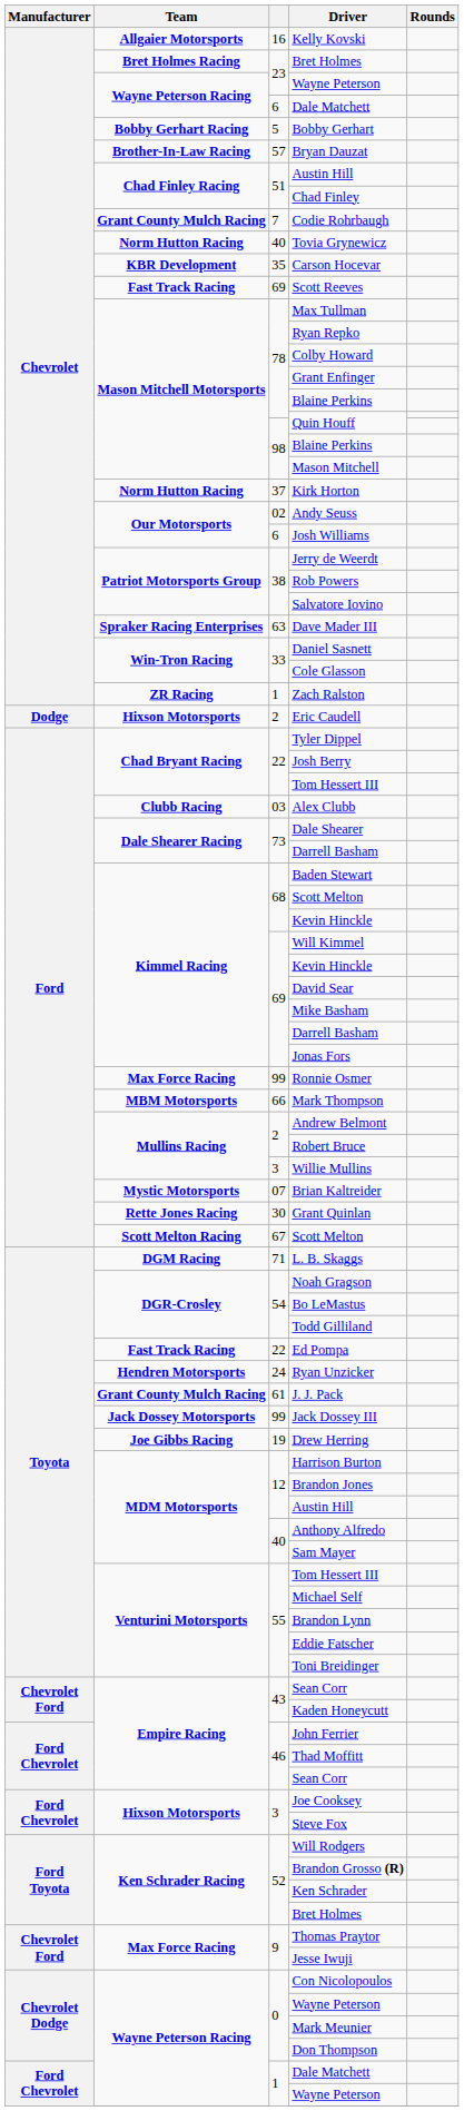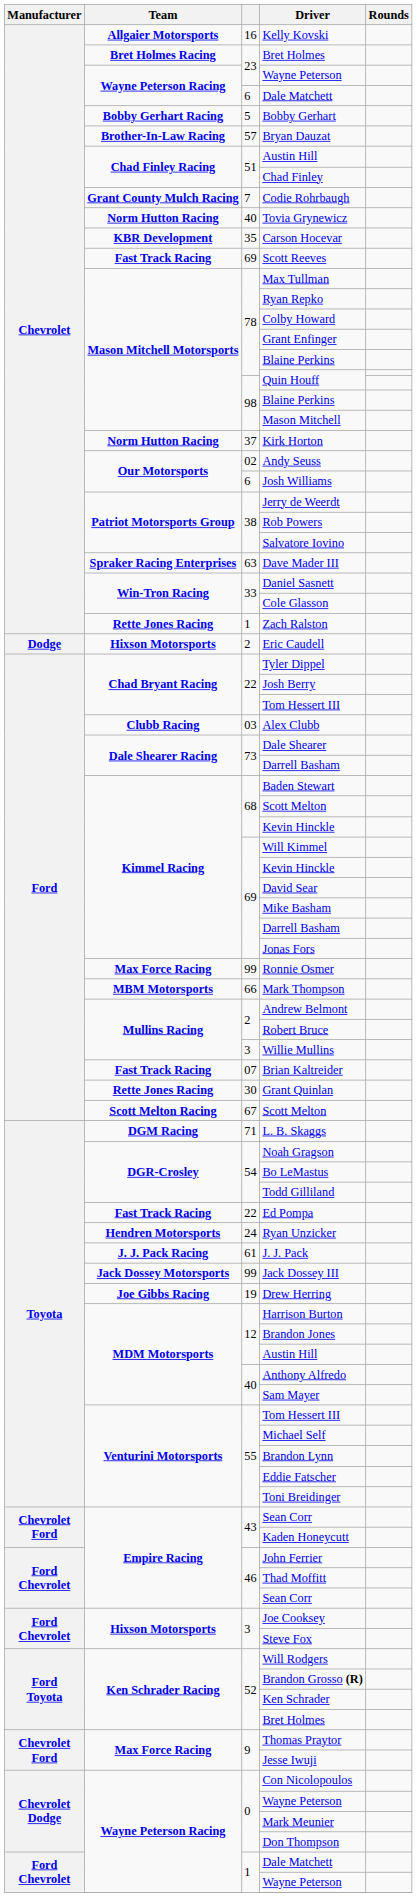 <table class="wikitable" style="font-size: 95%;">
 <tr>
 <th>Manufacturer</th>
 <th>Team</th>
 <th></th>
 <th>Driver</th>
 <th>Rounds</th>
 </tr>
 <tr>
 <th rowspan=31><a href='#'>Chevrolet</a></th>
 <td style="text-align:center;"><strong><a href='#'>Allgaier Motorsports</a></strong></td>
 <td>16</td>
 <td><a href='#'>Kelly Kovski</a></td>
 <td></td>
 </tr>
 <tr>
 <td style="text-align:center;"><strong><a href='#'>Bret Holmes Racing</a></strong></td>
 <td rowspan=2>23</td>
 <td><a href='#'>Bret Holmes</a></td>
 <td></td>
 </tr>
 <tr>
 <td rowspan=2 style="text-align:center;"><strong><a href='#'>Wayne Peterson Racing</a></strong> </td>
 <td><a href='#'>Wayne Peterson</a></td>
 <td></td>
 </tr>
 <tr>
 <td>6</td>
 <td><a href='#'>Dale Matchett</a></td>
 <td></td>
 </tr>
 <tr>
 <td style="text-align:center;"><strong><a href='#'>Bobby Gerhart Racing</a></strong></td>
 <td>5</td>
 <td><a href='#'>Bobby Gerhart</a></td>
 <td> </td>
 </tr>
 <tr>
 <td style="text-align:center;"><strong><a href='#'>Brother-In-Law Racing</a></strong></td>
 <td>57</td>
 <td><a href='#'>Bryan Dauzat</a></td>
 <td></td>
 </tr>
 <tr>
 <td rowspan=2 style="text-align:center;"><strong><a href='#'>Chad Finley Racing</a></strong></td>
 <td rowspan=2>51</td>
 <td><a href='#'>Austin Hill</a></td>
 <td></td>
 </tr>
 <tr>
 <td><a href='#'>Chad Finley</a></td>
 <td></td>
 </tr>
 <tr>
 <td style="text-align:center;"><strong><a href='#'>Grant County Mulch Racing</a></strong></td>
 <td>7</td>
 <td><a href='#'>Codie Rohrbaugh</a></td>
 <td></td>
 </tr>
 <tr>
 <td style="text-align:center;"><strong><a href='#'>Norm Hutton Racing</a></strong></td>
 <td>40</td>
 <td><a href='#'>Tovia Grynewicz</a></td>
 <td></td>
 </tr>
 <tr>
 <td style="text-align:center;"><strong><a href='#'>KBR Development</a></strong></td>
 <td>35</td>
 <td><a href='#'>Carson Hocevar</a></td>
 <td></td>
 </tr>
 <tr>
 <td style="text-align:center;"><strong><a href='#'>Fast Track Racing</a></strong> </td>
 <td>69</td>
 <td><a href='#'>Scott Reeves</a></td>
 <td></td>
 </tr>
 <tr>
 <td rowspan=9 style="text-align:center;"><strong><a href='#'>Mason Mitchell Motorsports</a></strong></td>
 <td rowspan=6>78</td>
 <td><a href='#'>Max Tullman</a></td>
 <td></td>
 </tr>
 <tr>
 <td><a href='#'>Ryan Repko</a></td>
 <td></td>
 </tr>
 <tr>
 <td><a href='#'>Colby Howard</a></td>
 <td></td>
 </tr>
 <tr>
 <td><a href='#'>Grant Enfinger</a></td>
 <td></td>
 </tr>
 <tr>
 <td><a href='#'>Blaine Perkins</a></td>
 <td></td>
 </tr>
 <tr>
 <td rowspan=2><a href='#'>Quin Houff</a></td>
 <td></td>
 </tr>
 <tr>
 <td rowspan=3>98</td>
 <td></td>
 </tr>
 <tr>
 <td><a href='#'>Blaine Perkins</a></td>
 <td></td>
 </tr>
 <tr>
 <td><a href='#'>Mason Mitchell</a></td>
 <td></td>
 </tr>
 <tr>
 <td style="text-align:center;"><strong><a href='#'>Norm Hutton Racing</a></strong></td>
 <td>37</td>
 <td><a href='#'>Kirk Horton</a></td>
 <td></td>
 </tr>
 <tr>
 <td rowspan=2 style="text-align:center;"><strong><a href='#'>Our Motorsports</a></strong></td>
 <td>02</td>
 <td><a href='#'>Andy Seuss</a></td>
 <td></td>
 </tr>
 <tr>
 <td>6</td>
 <td><a href='#'>Josh Williams</a></td>
 <td></td>
 </tr>
 <tr>
 <td rowspan=3 style="text-align:center;"><strong><a href='#'>Patriot Motorsports Group</a></strong></td>
 <td rowspan=3>38</td>
 <td><a href='#'>Jerry de Weerdt</a></td>
 <td></td>
 </tr>
 <tr>
 <td><a href='#'>Rob Powers</a></td>
 <td></td>
 </tr>
 <tr>
 <td><a href='#'>Salvatore Iovino</a></td>
 <td></td>
 </tr>
 <tr>
 <td style="text-align:center;"><strong><a href='#'>Spraker Racing Enterprises</a></strong></td>
 <td>63</td>
 <td><a href='#'>Dave Mader III</a></td>
 <td></td>
 </tr>
 <tr>
 <td rowspan=2 style="text-align:center;"><strong><a href='#'>Win-Tron Racing</a></strong></td>
 <td rowspan=2>33</td>
 <td><a href='#'>Daniel Sasnett</a></td>
 <td></td>
 </tr>
 <tr>
 <td><a href='#'>Cole Glasson</a></td>
 <td></td>
 </tr>
 <tr>
-<td style="text-align:center;"><strong><a href='#'>ZR Racing</a></strong> </td>
+<td style="text-align:center;"><strong><a href='#'>Rette Jones Racing</a></strong></td>
 <td>1</td>
 <td><a href='#'>Zach Ralston</a></td>
 <td></td>
 </tr>
 <tr>
 <th><a href='#'>Dodge</a></th>
 <td style="text-align:center;"><strong><a href='#'>Hixson Motorsports</a></strong></td>
 <td>2</td>
 <td><a href='#'>Eric Caudell</a></td>
 <td></td>
 </tr>
 <tr>
 <th rowspan=23><a href='#'>Ford</a></th>
 <td rowspan=3 style="text-align:center;"><strong><a href='#'>Chad Bryant Racing</a></strong></td>
 <td rowspan=3>22</td>
 <td><a href='#'>Tyler Dippel</a></td>
 <td></td>
 </tr>
 <tr>
 <td><a href='#'>Josh Berry</a></td>
 <td></td>
 </tr>
 <tr>
 <td><a href='#'>Tom Hessert III</a></td>
 <td></td>
 </tr>
 <tr>
 <td style="text-align:center;"><strong><a href='#'>Clubb Racing</a></strong></td>
 <td>03</td>
 <td><a href='#'>Alex Clubb</a></td>
 <td></td>
 </tr>
 <tr>
 <td rowspan=2 style="text-align:center;"><strong><a href='#'>Dale Shearer Racing</a></strong></td>
 <td rowspan=2>73</td>
 <td><a href='#'>Dale Shearer</a></td>
 <td></td>
 </tr>
 <tr>
 <td><a href='#'>Darrell Basham</a></td>
 <td></td>
 </tr>
 <tr>
 <td rowspan=9 style="text-align:center;"><strong><a href='#'>Kimmel Racing</a></strong></td>
 <td rowspan=3>68</td>
 <td><a href='#'>Baden Stewart</a></td>
 <td></td>
 </tr>
 <tr>
 <td><a href='#'>Scott Melton</a></td>
 <td></td>
 </tr>
 <tr>
 <td><a href='#'>Kevin Hinckle</a></td>
 <td></td>
 </tr>
 <tr>
 <td rowspan=6>69</td>
 <td><a href='#'>Will Kimmel</a></td>
 <td></td>
 </tr>
 <tr>
 <td><a href='#'>Kevin Hinckle</a></td>
 <td></td>
 </tr>
 <tr>
 <td><a href='#'>David Sear</a></td>
 <td></td>
 </tr>
 <tr>
 <td><a href='#'>Mike Basham</a></td>
 <td></td>
 </tr>
 <tr>
 <td><a href='#'>Darrell Basham</a></td>
 <td></td>
 </tr>
 <tr>
 <td><a href='#'>Jonas Fors</a></td>
 <td></td>
 </tr>
 <tr>
 <td style="text-align:center;"><strong><a href='#'>Max Force Racing</a></strong></td>
 <td>99</td>
 <td><a href='#'>Ronnie Osmer</a></td>
 <td></td>
 </tr>
 <tr>
 <td style="text-align:center;"><strong><a href='#'>MBM Motorsports</a></strong></td>
 <td>66</td>
 <td><a href='#'>Mark Thompson</a></td>
 <td></td>
 </tr>
 <tr>
 <td rowspan=3 style="text-align:center;"><strong><a href='#'>Mullins Racing</a></strong> </td>
 <td rowspan=2>2</td>
 <td><a href='#'>Andrew Belmont</a></td>
 <td></td>
 </tr>
 <tr>
 <td><a href='#'>Robert Bruce</a></td>
 <td></td>
 </tr>
 <tr>
 <td>3</td>
 <td><a href='#'>Willie Mullins</a></td>
 <td></td>
 </tr>
 <tr>
-<td style="text-align:center;"><strong><a href='#'>Mystic Motorsports</a></strong></td>
+<td style="text-align:center;"><strong><a href='#'>Fast Track Racing</a></strong> </td>
 <td>07</td>
 <td><a href='#'>Brian Kaltreider</a></td>
 <td></td>
 </tr>
 <tr>
 <td style="text-align:center;"><strong><a href='#'>Rette Jones Racing</a></strong></td>
 <td>30</td>
 <td><a href='#'>Grant Quinlan</a></td>
 <td></td>
 </tr>
 <tr>
 <td style="text-align:center;"><strong><a href='#'>Scott Melton Racing</a></strong></td>
 <td>67</td>
 <td><a href='#'>Scott Melton</a></td>
 <td></td>
 </tr>
 <tr>
 <th rowspan=19><a href='#'>Toyota</a></th>
 <td style="text-align:center;"><strong><a href='#'>DGM Racing</a></strong></td>
 <td>71</td>
 <td><a href='#'>L. B. Skaggs</a></td>
 <td></td>
 </tr>
 <tr>
 <td rowspan=3 style="text-align:center;"><strong><a href='#'>DGR-Crosley</a></strong></td>
 <td rowspan=3>54</td>
 <td><a href='#'>Noah Gragson</a></td>
 <td></td>
 </tr>
 <tr>
 <td><a href='#'>Bo LeMastus</a></td>
 <td></td>
 </tr>
 <tr>
 <td><a href='#'>Todd Gilliland</a></td>
 <td></td>
 </tr>
 <tr>
 <td style="text-align:center;"><strong><a href='#'>Fast Track Racing</a></strong> </td>
 <td>22</td>
 <td><a href='#'>Ed Pompa</a></td>
 <td></td>
 </tr>
 <tr>
 <td style="text-align:center;"><strong><a href='#'>Hendren Motorsports</a></strong></td>
 <td>24</td>
 <td><a href='#'>Ryan Unzicker</a></td>
 <td></td>
 </tr>
 <tr>
-<td style="text-align:center;"><strong><a href='#'>Grant County Mulch Racing</a></strong></td>
+<td style="text-align:center;"><strong><a href='#'>J. J. Pack Racing</a></strong></td>
 <td>61</td>
 <td><a href='#'>J. J. Pack</a></td>
 <td></td>
 </tr>
 <tr>
 <td style="text-align:center;"><strong><a href='#'>Jack Dossey Motorsports</a></strong></td>
 <td>99</td>
 <td><a href='#'>Jack Dossey III</a></td>
 <td></td>
 </tr>
 <tr>
 <td style="text-align:center;"><strong><a href='#'>Joe Gibbs Racing</a></strong></td>
 <td>19</td>
 <td><a href='#'>Drew Herring</a></td>
 <td></td>
 </tr>
 <tr>
 <td rowspan=5 style="text-align:center;"><strong><a href='#'>MDM Motorsports</a></strong></td>
 <td rowspan=3>12</td>
 <td><a href='#'>Harrison Burton</a></td>
 <td></td>
 </tr>
 <tr>
 <td><a href='#'>Brandon Jones</a></td>
 <td></td>
 </tr>
 <tr>
 <td><a href='#'>Austin Hill</a></td>
 <td></td>
 </tr>
 <tr>
 <td rowspan=2>40</td>
 <td><a href='#'>Anthony Alfredo</a></td>
 <td></td>
 </tr>
 <tr>
 <td><a href='#'>Sam Mayer</a></td>
 <td></td>
 </tr>
 <tr>
 <td rowspan=5 style="text-align:center;"><strong><a href='#'>Venturini Motorsports</a></strong></td>
 <td rowspan=5>55</td>
 <td><a href='#'>Tom Hessert III</a></td>
 <td></td>
 </tr>
 <tr>
 <td><a href='#'>Michael Self</a></td>
 <td></td>
 </tr>
 <tr>
 <td><a href='#'>Brandon Lynn</a></td>
 <td></td>
 </tr>
 <tr>
 <td><a href='#'>Eddie Fatscher</a></td>
 <td></td>
 </tr>
 <tr>
 <td><a href='#'>Toni Breidinger</a></td>
 <td></td>
 </tr>
 <tr>
 <th rowspan=2><a href='#'>Chevrolet</a> <small></small><br> <a href='#'>Ford</a> <small></small></th>
 <td rowspan=5 style="text-align:center;"><strong><a href='#'>Empire Racing</a></strong></td>
 <td rowspan=2>43</td>
 <td><a href='#'>Sean Corr</a></td>
 <td></td>
 </tr>
 <tr>
 <td><a href='#'>Kaden Honeycutt</a></td>
 <td></td>
 </tr>
 <tr>
 <th rowspan=3><a href='#'>Ford</a> <small></small><br><a href='#'>Chevrolet</a> <small></small></th>
 <td rowspan=3>46</td>
 <td><a href='#'>John Ferrier</a></td>
 <td></td>
 </tr>
 <tr>
 <td><a href='#'>Thad Moffitt</a></td>
 <td></td>
 </tr>
 <tr>
 <td><a href='#'>Sean Corr</a></td>
 <td></td>
 </tr>
 <tr>
 <th rowspan=2><a href='#'>Ford</a> <small></small><br> <a href='#'>Chevrolet</a> <small></small></th>
 <td rowspan=2 style="text-align:center;"><strong><a href='#'>Hixson Motorsports</a></strong></td>
 <td rowspan=2>3</td>
 <td><a href='#'>Joe Cooksey</a></td>
 <td></td>
 </tr>
 <tr>
 <td><a href='#'>Steve Fox</a></td>
 <td></td>
 </tr>
 <tr>
 <th rowspan=4><a href='#'>Ford</a> <small></small><br> <a href='#'>Toyota</a> <small></small></th>
 <td rowspan=4 style="text-align:center;"><strong><a href='#'>Ken Schrader Racing</a></strong></td>
 <td rowspan=4>52</td>
 <td><a href='#'>Will Rodgers</a></td>
 <td></td>
 </tr>
 <tr>
 <td><a href='#'>Brandon Grosso</a> <strong>(R)</strong></td>
 <td></td>
 </tr>
 <tr>
 <td><a href='#'>Ken Schrader</a></td>
 <td></td>
 </tr>
 <tr>
 <td><a href='#'>Bret Holmes</a></td>
 <td></td>
 </tr>
 <tr>
 <th rowspan=2><a href='#'>Chevrolet</a> <small></small><br> <a href='#'>Ford</a> <small></small></th>
 <td rowspan=2 style="text-align:center;"><strong><a href='#'>Max Force Racing</a></strong></td>
 <td rowspan=2>9</td>
 <td><a href='#'>Thomas Praytor</a></td>
 <td></td>
 </tr>
 <tr>
 <td><a href='#'>Jesse Iwuji</a></td>
 <td></td>
 </tr>
 <tr>
 <th rowspan=4><a href='#'>Chevrolet</a> <small></small> <br><a href='#'>Dodge</a> <small></small></th>
 <td rowspan=6 style="text-align:center;"><strong><a href='#'>Wayne Peterson Racing</a></strong></td>
 <td rowspan=4>0</td>
 <td><a href='#'>Con Nicolopoulos</a></td>
 <td></td>
 </tr>
 <tr>
 <td><a href='#'>Wayne Peterson</a></td>
 <td></td>
 </tr>
 <tr>
 <td><a href='#'>Mark Meunier</a></td>
 <td></td>
 </tr>
 <tr>
 <td><a href='#'>Don Thompson</a></td>
 <td></td>
 </tr>
 <tr>
 <th rowspan=3><a href='#'>Ford</a> <small></small><br><a href='#'>Chevrolet</a> <small></small></th>
 <td rowspan=3>1</td>
 <td><a href='#'>Dale Matchett</a></td>
 <td></td>
 </tr>
 <tr>
 <td><a href='#'>Wayne Peterson</a></td>
 <td></td>
 </tr>
 <tr>
 </tr>
 </table>
